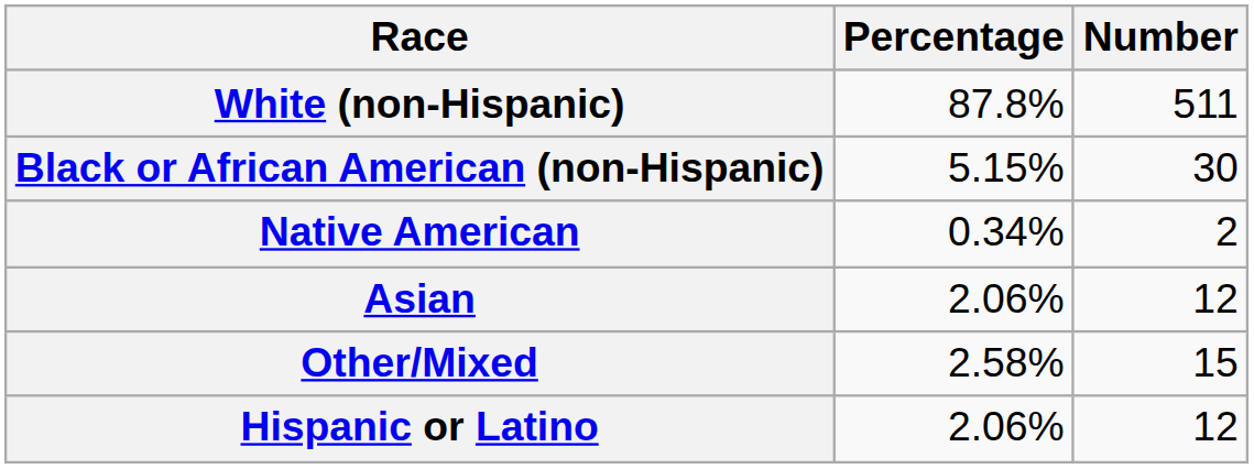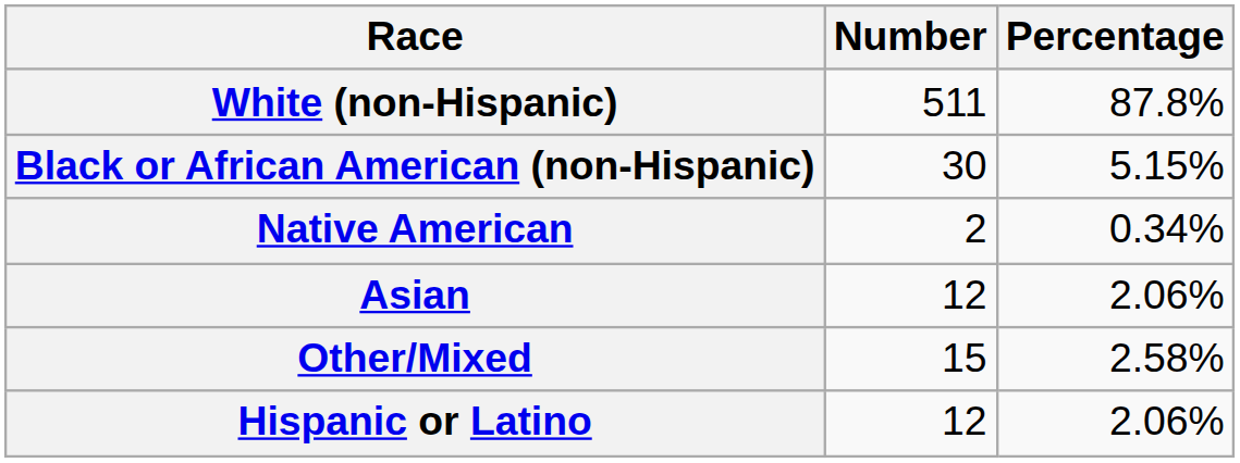 <table class="wikitable" style="text-align:right">
 <tr>
 <th scope="col">Race</th>
+<th scope="col">Number</th>
 <th scope="col">Percentage</th>
-<th scope="col">Number</th>
 </tr>
 <tr>
 <th scope="row"><a href='#'>White</a> (non-Hispanic)</th>
+<td>511</td>
 <td>87.8%</td>
-<td>511</td>
 </tr>
 <tr>
 <th scope="row"><a href='#'>Black or African American</a> (non-Hispanic)</th>
+<td>30</td>
 <td>5.15%</td>
-<td>30</td>
 </tr>
 <tr>
 <th scope="row"><a href='#'>Native American</a></th>
+<td>2</td>
 <td>0.34%</td>
-<td>2</td>
 </tr>
 <tr>
 <th scope="row"><a href='#'>Asian</a></th>
+<td>12</td>
 <td>2.06%</td>
-<td>12</td>
 </tr>
 <tr>
 <th scope="row"><a href='#'>Other/Mixed</a></th>
+<td>15</td>
 <td>2.58%</td>
-<td>15</td>
 </tr>
 <tr>
 <th scope="row"><a href='#'>Hispanic</a> or <a href='#'>Latino</a></th>
+<td>12</td>
 <td>2.06%</td>
-<td>12</td>
 </tr>
 </table>
